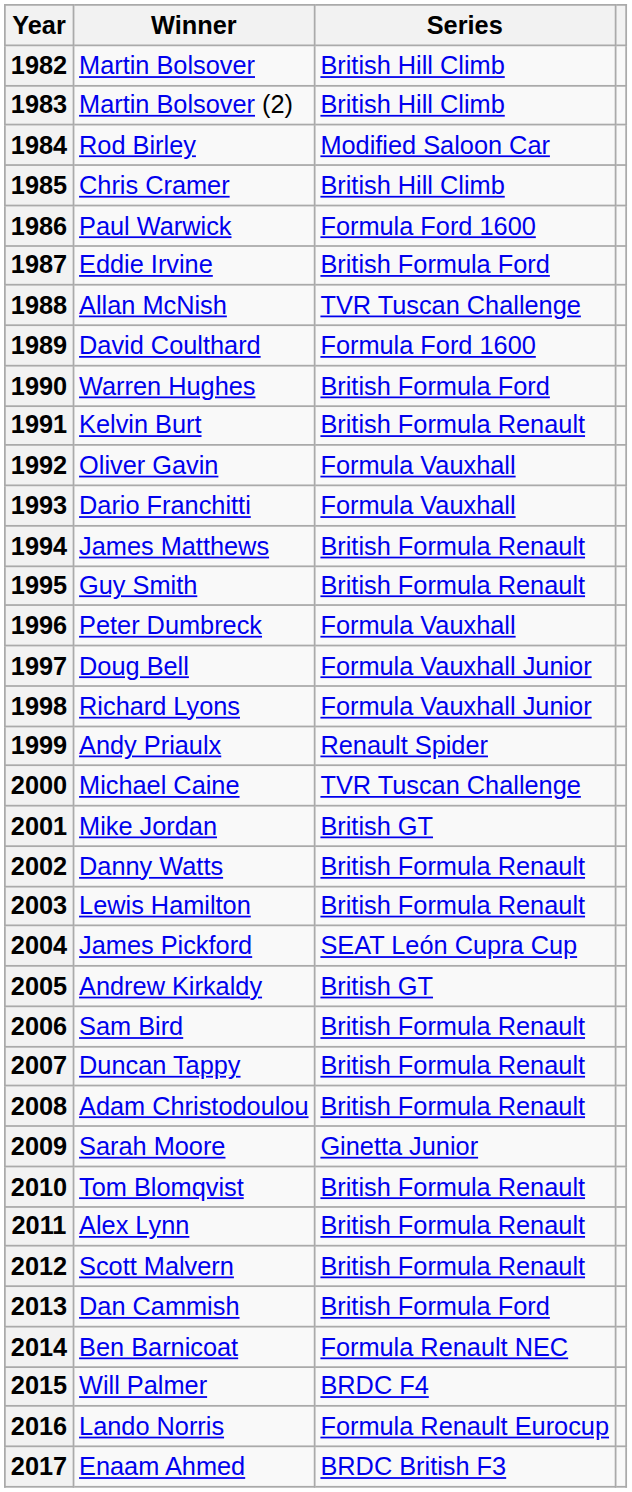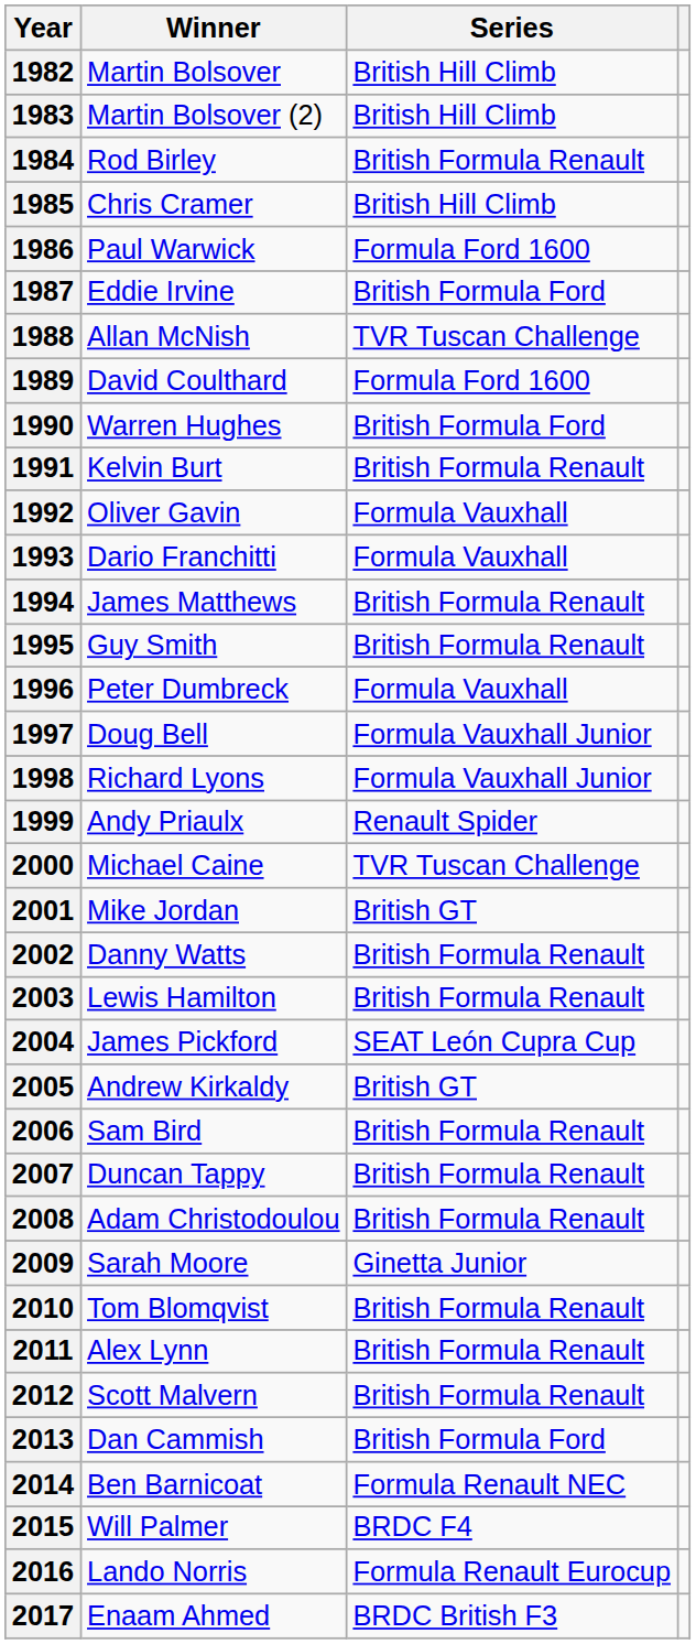 <table class="wikitable" style="font-size: 90%;">
 <tr>
 <th>Year</th>
 <th>Winner</th>
 <th>Series</th>
 <th></th>
 </tr>
 <tr>
 <th>1982</th>
 <td><a href='#'>Martin Bolsover</a></td>
 <td><a href='#'>British Hill Climb</a></td>
 <td></td>
 </tr>
 <tr>
 <th>1983</th>
 <td><a href='#'>Martin Bolsover</a> (2)</td>
 <td><a href='#'>British Hill Climb</a></td>
 <td></td>
 </tr>
 <tr>
 <th>1984</th>
 <td><a href='#'>Rod Birley</a></td>
-<td><a href='#'>Modified Saloon Car</a></td>
+<td><a href='#'>British Formula Renault</a></td>
 <td></td>
 </tr>
 <tr>
 <th>1985</th>
 <td><a href='#'>Chris Cramer</a></td>
 <td><a href='#'>British Hill Climb</a></td>
 <td></td>
 </tr>
 <tr>
 <th>1986</th>
 <td><a href='#'>Paul Warwick</a></td>
 <td><a href='#'>Formula Ford 1600</a></td>
 <td></td>
 </tr>
 <tr>
 <th>1987</th>
 <td><a href='#'>Eddie Irvine</a></td>
 <td><a href='#'>British Formula Ford</a></td>
 <td></td>
 </tr>
 <tr>
 <th>1988</th>
 <td><a href='#'>Allan McNish</a></td>
 <td><a href='#'>TVR Tuscan Challenge</a></td>
 <td></td>
 </tr>
 <tr>
 <th>1989</th>
 <td><a href='#'>David Coulthard</a></td>
 <td><a href='#'>Formula Ford 1600</a></td>
 <td></td>
 </tr>
 <tr>
 <th>1990</th>
 <td><a href='#'>Warren Hughes</a></td>
 <td><a href='#'>British Formula Ford</a></td>
 <td></td>
 </tr>
 <tr>
 <th>1991</th>
 <td><a href='#'>Kelvin Burt</a></td>
 <td><a href='#'>British Formula Renault</a></td>
 <td></td>
 </tr>
 <tr>
 <th>1992</th>
 <td><a href='#'>Oliver Gavin</a></td>
 <td><a href='#'>Formula Vauxhall</a></td>
 <td></td>
 </tr>
 <tr>
 <th>1993</th>
 <td><a href='#'>Dario Franchitti</a></td>
 <td><a href='#'>Formula Vauxhall</a></td>
 <td></td>
 </tr>
 <tr>
 <th>1994</th>
 <td><a href='#'>James Matthews</a></td>
 <td><a href='#'>British Formula Renault</a></td>
 <td></td>
 </tr>
 <tr>
 <th>1995</th>
 <td><a href='#'>Guy Smith</a></td>
 <td><a href='#'>British Formula Renault</a></td>
 <td></td>
 </tr>
 <tr>
 <th>1996</th>
 <td><a href='#'>Peter Dumbreck</a></td>
 <td><a href='#'>Formula Vauxhall</a></td>
 <td></td>
 </tr>
 <tr>
 <th>1997</th>
 <td><a href='#'>Doug Bell</a></td>
 <td><a href='#'>Formula Vauxhall Junior</a></td>
 <td></td>
 </tr>
 <tr>
 <th>1998</th>
 <td><a href='#'>Richard Lyons</a></td>
 <td><a href='#'>Formula Vauxhall Junior</a></td>
 <td></td>
 </tr>
 <tr>
 <th>1999</th>
 <td><a href='#'>Andy Priaulx</a></td>
 <td><a href='#'>Renault Spider</a></td>
 <td></td>
 </tr>
 <tr>
 <th>2000</th>
 <td><a href='#'>Michael Caine</a></td>
 <td><a href='#'>TVR Tuscan Challenge</a></td>
 <td></td>
 </tr>
 <tr>
 <th>2001</th>
 <td><a href='#'>Mike Jordan</a></td>
 <td><a href='#'>British GT</a></td>
 <td></td>
 </tr>
 <tr>
 <th>2002</th>
 <td><a href='#'>Danny Watts</a></td>
 <td><a href='#'>British Formula Renault</a></td>
 <td></td>
 </tr>
 <tr>
 <th>2003</th>
 <td><a href='#'>Lewis Hamilton</a></td>
 <td><a href='#'>British Formula Renault</a></td>
 <td></td>
 </tr>
 <tr>
 <th>2004</th>
 <td><a href='#'>James Pickford</a></td>
 <td><a href='#'>SEAT León Cupra Cup</a></td>
 <td></td>
 </tr>
 <tr>
 <th>2005</th>
 <td><a href='#'>Andrew Kirkaldy</a></td>
 <td><a href='#'>British GT</a></td>
 <td></td>
 </tr>
 <tr>
 <th>2006</th>
 <td><a href='#'>Sam Bird</a></td>
 <td><a href='#'>British Formula Renault</a></td>
 <td></td>
 </tr>
 <tr>
 <th>2007</th>
 <td><a href='#'>Duncan Tappy</a></td>
 <td><a href='#'>British Formula Renault</a></td>
 <td></td>
 </tr>
 <tr>
 <th>2008</th>
 <td><a href='#'>Adam Christodoulou</a></td>
 <td><a href='#'>British Formula Renault</a></td>
 <td></td>
 </tr>
 <tr>
 <th>2009</th>
 <td><a href='#'>Sarah Moore</a></td>
 <td><a href='#'>Ginetta Junior</a></td>
 <td></td>
 </tr>
 <tr>
 <th>2010</th>
 <td><a href='#'>Tom Blomqvist</a></td>
 <td><a href='#'>British Formula Renault</a></td>
 <td></td>
 </tr>
 <tr>
 <th>2011</th>
 <td><a href='#'>Alex Lynn</a></td>
 <td><a href='#'>British Formula Renault</a></td>
 <td></td>
 </tr>
 <tr>
 <th>2012</th>
 <td><a href='#'>Scott Malvern</a></td>
 <td><a href='#'>British Formula Renault</a></td>
 <td></td>
 </tr>
 <tr>
 <th>2013</th>
 <td><a href='#'>Dan Cammish</a></td>
 <td><a href='#'>British Formula Ford</a></td>
 <td></td>
 </tr>
 <tr>
 <th>2014</th>
 <td><a href='#'>Ben Barnicoat</a></td>
 <td><a href='#'>Formula Renault NEC</a></td>
 <td></td>
 </tr>
 <tr>
 <th>2015</th>
 <td><a href='#'>Will Palmer</a></td>
 <td><a href='#'>BRDC F4</a></td>
 <td></td>
 </tr>
 <tr>
 <th>2016</th>
 <td><a href='#'>Lando Norris</a></td>
 <td><a href='#'>Formula Renault Eurocup</a></td>
 <td></td>
 </tr>
 <tr>
 <th>2017</th>
 <td><a href='#'>Enaam Ahmed</a></td>
 <td><a href='#'>BRDC British F3</a></td>
 <td></td>
 </tr>
 </table>
